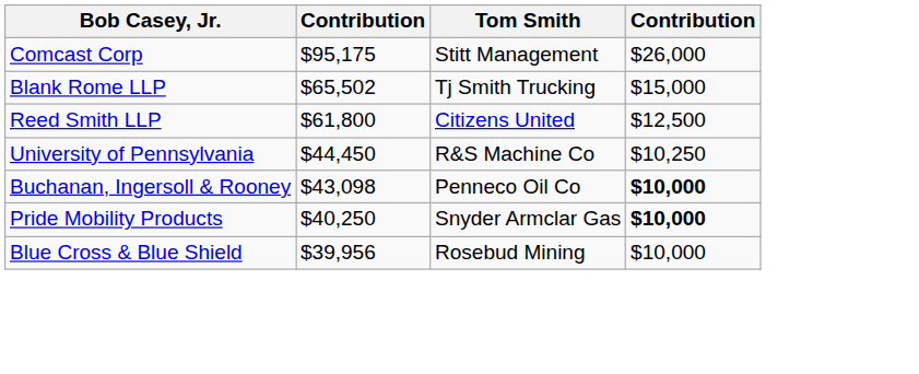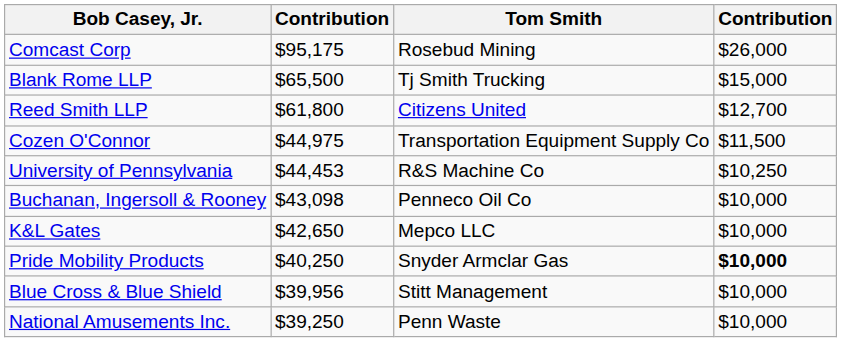 <table class="wikitable sortable">
 <tr>
 <th>Bob Casey, Jr.</th>
 <th>Contribution</th>
 <th>Tom Smith</th>
 <th>Contribution</th>
 </tr>
 <tr>
 <td><a href='#'>Comcast Corp</a></td>
 <td>$95,175</td>
-<td>Stitt Management</td>
+<td>Rosebud Mining</td>
 <td>$26,000</td>
 </tr>
 <tr>
 <td><a href='#'>Blank Rome LLP</a></td>
-<td>$65,502</td>
+<td>$65,500</td>
 <td>Tj Smith Trucking</td>
 <td>$15,000</td>
 </tr>
 <tr>
 <td><a href='#'>Reed Smith LLP</a></td>
 <td>$61,800</td>
 <td><a href='#'>Citizens United</a></td>
-<td>$12,500</td>
+<td>$12,700</td>
+</tr>
+<tr>
+<td><a href='#'>Cozen O'Connor</a></td>
+<td>$44,975</td>
+<td>Transportation Equipment Supply Co</td>
+<td>$11,500</td>
 </tr>
 <tr>
 <td><a href='#'>University of Pennsylvania</a></td>
-<td>$44,450</td>
+<td>$44,453</td>
 <td>R&S Machine Co</td>
 <td>$10,250</td>
 </tr>
 <tr>
 <td><a href='#'>Buchanan, Ingersoll & Rooney</a></td>
 <td>$43,098</td>
 <td>Penneco Oil Co</td>
-<td><strong>$10,000</strong></td>
+<td>$10,000</td>
+</tr>
+<tr>
+<td><a href='#'>K&L Gates</a></td>
+<td>$42,650</td>
+<td>Mepco LLC</td>
+<td>$10,000</td>
 </tr>
 <tr>
 <td><a href='#'>Pride Mobility Products</a></td>
 <td>$40,250</td>
 <td>Snyder Armclar Gas</td>
 <td><strong>$10,000</strong></td>
 </tr>
 <tr>
 <td><a href='#'>Blue Cross & Blue Shield</a></td>
 <td>$39,956</td>
-<td>Rosebud Mining</td>
+<td>Stitt Management</td>
+<td>$10,000</td>
+</tr>
+<tr>
+<td><a href='#'>National Amusements Inc.</a></td>
+<td>$39,250</td>
+<td>Penn Waste</td>
 <td>$10,000</td>
 </tr>
 </table>
